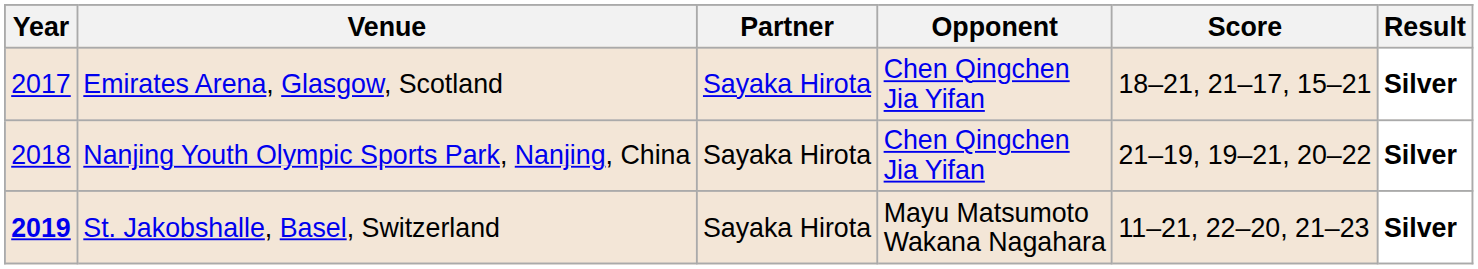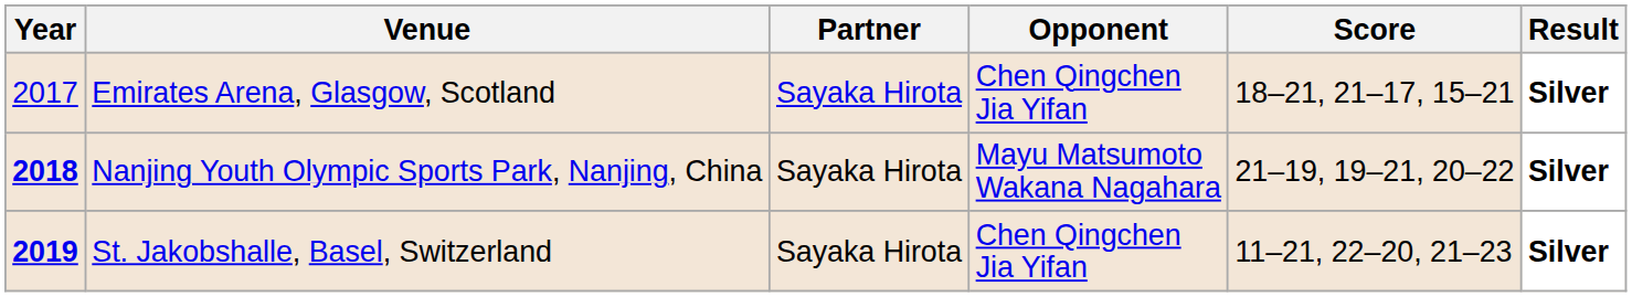 <table class="sortable wikitable" style="font-size: 90%">
 <tr>
 <th>Year</th>
 <th>Venue</th>
 <th>Partner</th>
 <th>Opponent</th>
 <th>Score</th>
 <th>Result</th>
 </tr>
 <tr style="background:#F3E6D7">
 <td align="center"><a href='#'>2017</a></td>
 <td align="left"><a href='#'>Emirates Arena</a>, <a href='#'>Glasgow</a>, Scotland</td>
 <td align="left"> <a href='#'>Sayaka Hirota</a></td>
 <td align="left"> <a href='#'>Chen Qingchen</a><br> <a href='#'>Jia Yifan</a></td>
 <td align="left">18–21, 21–17, 15–21</td>
 <td style="text-align:left; background:white"> <strong>Silver</strong></td>
 </tr>
 <tr style="background:#F3E6D7">
-<td align="center"><a href='#'>2018</a></td>
+<td align="center"><strong><a href='#'>2018</a></strong></td>
 <td align="left"><a href='#'>Nanjing Youth Olympic Sports Park</a>, <a href='#'>Nanjing</a>, China</td>
 <td align="left"> Sayaka Hirota</td>
-<td align="left"> <a href='#'>Chen Qingchen</a><br> <a href='#'>Jia Yifan</a></td>
+<td align="left"> <a href='#'>Mayu Matsumoto</a><br> <a href='#'>Wakana Nagahara</a></td>
 <td align="left">21–19, 19–21, 20–22</td>
 <td style="text-align:left; background:white"> <strong>Silver</strong></td>
 </tr>
 <tr style="background:#F3E6D7">
 <td align="center"><strong><a href='#'>2019</a></strong></td>
 <td align="left"><a href='#'>St. Jakobshalle</a>, <a href='#'>Basel</a>, Switzerland</td>
 <td align="left"> Sayaka Hirota</td>
-<td align="left"> Mayu Matsumoto<br> Wakana Nagahara</td>
+<td align="left"> <a href='#'>Chen Qingchen</a><br> <a href='#'>Jia Yifan</a></td>
 <td align="left">11–21, 22–20, 21–23</td>
 <td style="text-align:left; background:white"> <strong>Silver</strong></td>
 </tr>
 </table>
